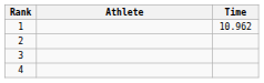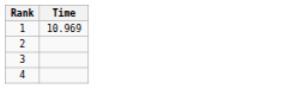 <table class=wikitable style="text-align:center">
 <tr>
 <th width=40>Rank</th>
-<th width=250>Athlete</th>
 <th width=60>Time</th>
 </tr>
 <tr>
 <td>1</td>
-<td align=left></td>
-<td>10.962</td>
+<td>10.969</td>
 </tr>
 <tr>
 <td>2</td>
-<td align=left></td>
 <td></td>
 </tr>
 <tr>
 <td>3</td>
-<td align=left></td>
 <td></td>
 </tr>
 <tr>
 <td>4</td>
-<td align=left></td>
 <td></td>
 </tr>
 </table>
